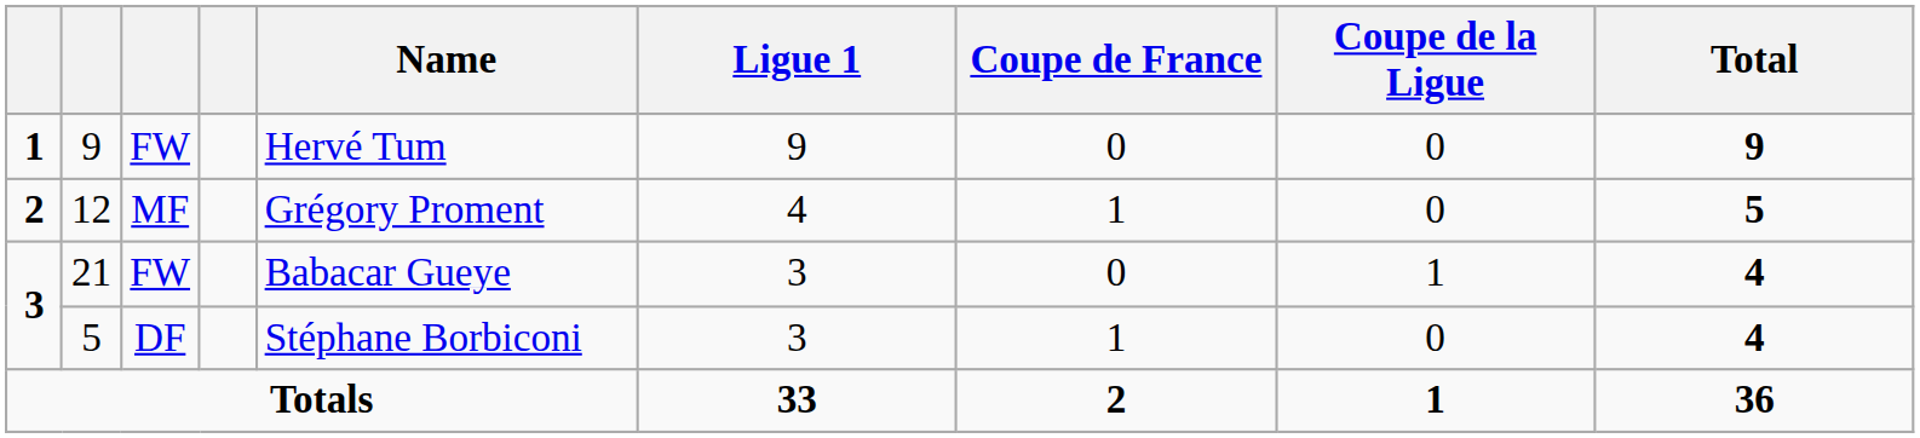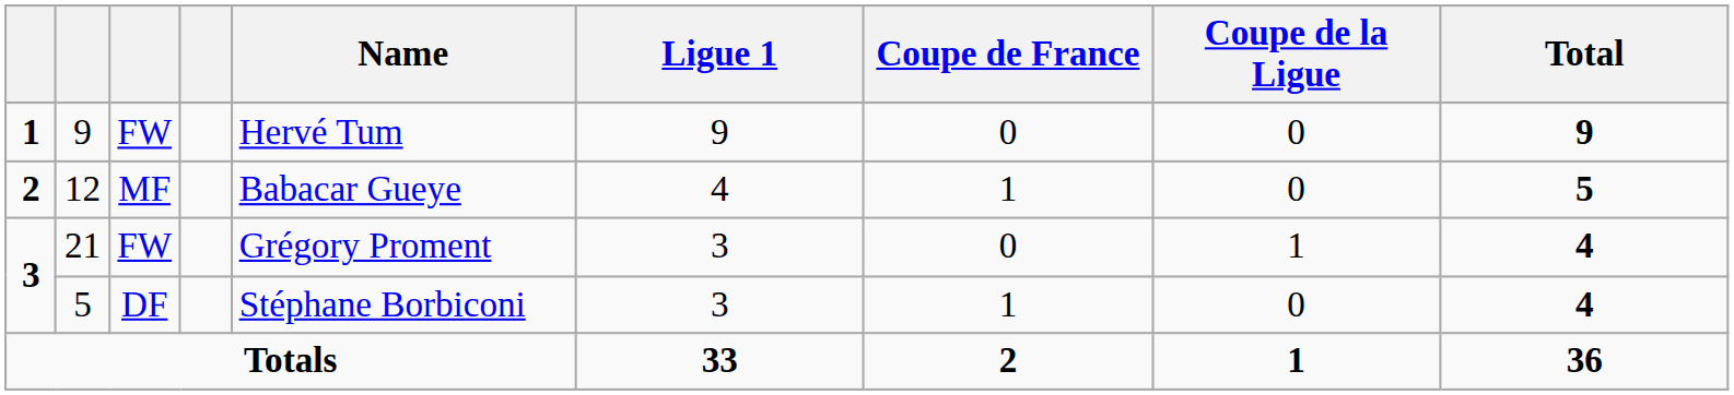 <table class="wikitable" style="text-align:center">
 <tr>
 <th width=15></th>
 <th width=15></th>
 <th width=15></th>
 <th width=15></th>
 <th width=145>Name</th>
 <th width=120><a href='#'>Ligue 1</a></th>
 <th width=120><a href='#'>Coupe de France</a></th>
 <th width=120><a href='#'>Coupe de la Ligue</a></th>
 <th width=120>Total</th>
 </tr>
 <tr>
 <td><strong>1</strong></td>
 <td>9</td>
 <td><a href='#'>FW</a></td>
 <td></td>
 <td align=left><a href='#'>Hervé Tum</a></td>
 <td>9</td>
 <td>0</td>
 <td>0</td>
 <td><strong>9</strong></td>
 </tr>
 <tr>
 <td><strong>2</strong></td>
 <td>12</td>
 <td><a href='#'>MF</a></td>
 <td></td>
-<td align=left><a href='#'>Grégory Proment</a></td>
+<td align=left><a href='#'>Babacar Gueye</a></td>
 <td>4</td>
 <td>1</td>
 <td>0</td>
 <td><strong>5</strong></td>
 </tr>
 <tr>
 <td rowspan=2><strong>3</strong></td>
 <td>21</td>
 <td><a href='#'>FW</a></td>
 <td></td>
-<td align=left><a href='#'>Babacar Gueye</a></td>
+<td align=left><a href='#'>Grégory Proment</a></td>
 <td>3</td>
 <td>0</td>
 <td>1</td>
 <td><strong>4</strong></td>
 </tr>
 <tr>
 <td>5</td>
 <td><a href='#'>DF</a></td>
 <td></td>
 <td align=left><a href='#'>Stéphane Borbiconi</a></td>
 <td>3</td>
 <td>1</td>
 <td>0</td>
 <td><strong>4</strong></td>
 </tr>
 <tr>
 <td colspan=5><strong>Totals</strong></td>
 <td><strong>33</strong></td>
 <td><strong>2</strong></td>
 <td><strong>1</strong></td>
 <td><strong>36</strong></td>
 </tr>
 </table>
